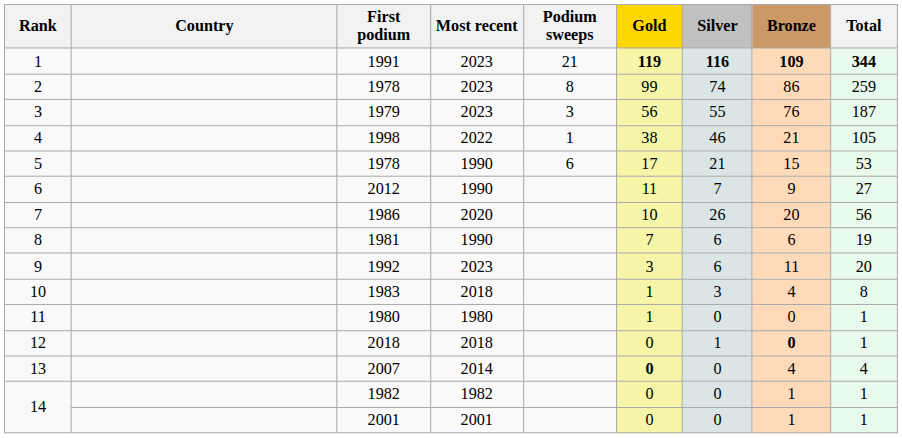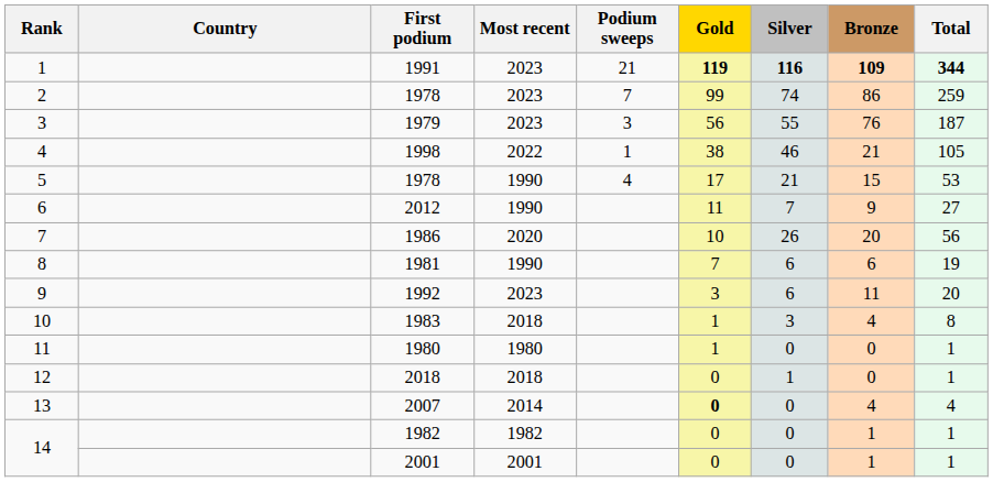 <table class="wikitable plainrowheaders sortable" style="text-align:center; width:70%">
 <tr style="background-color:#EDEDED;">
 <th class="hintergrundfarbe5" style="width:5%">Rank</th>
 <th class="hintergrundfarbe5" style="width:20%">Country</th>
 <th class="hintergrundfarbe5" style="width:7%">First podium</th>
 <th class="hintergrundfarbe5" style="width:7%">Most recent</th>
 <th class="hintergrundfarbe5" style="width:7%">Podium sweeps</th>
 <th style="background:    gold; width:5%">Gold</th>
 <th style="background:  silver; width:5%">Silver</th>
 <th style="background: #CC9966; width:5%">Bronze</th>
 <th class="hintergrundfarbe5" style="width:5%">Total</th>
 </tr>
 <tr>
 <td>1</td>
 <td align="left"></td>
 <td>1991</td>
 <td>2023</td>
 <td>21</td>
 <td bgcolor="#F7F6A8"><strong>119</strong></td>
 <td bgcolor="#DCE5E5"><strong>116</strong></td>
 <td bgcolor="#FFDAB9"><strong>109</strong></td>
 <td bgcolor="#E7FAEC"><strong>344</strong></td>
 </tr>
 <tr align="center">
 <td>2</td>
 <td align="left"></td>
 <td>1978</td>
 <td>2023</td>
-<td>8</td>
+<td>7</td>
 <td bgcolor="#F7F6A8">99</td>
 <td bgcolor="#DCE5E5">74</td>
 <td bgcolor="#FFDAB9">86</td>
 <td bgcolor="#E7FAEC">259</td>
 </tr>
 <tr align="center">
 <td>3</td>
 <td align="left"></td>
 <td>1979</td>
 <td>2023</td>
 <td>3</td>
 <td bgcolor="#F7F6A8">56</td>
 <td bgcolor="#DCE5E5">55</td>
 <td bgcolor="#FFDAB9">76</td>
 <td bgcolor="#E7FAEC">187</td>
 </tr>
 <tr align="center">
 <td>4</td>
 <td align="left"></td>
 <td>1998</td>
 <td>2022</td>
 <td>1</td>
 <td bgcolor="#F7F6A8">38</td>
 <td bgcolor="#DCE5E5">46</td>
 <td bgcolor="#FFDAB9">21</td>
 <td bgcolor="#E7FAEC">105</td>
 </tr>
 <tr align="center">
 <td>5</td>
 <td align="left"><em></em></td>
 <td>1978</td>
 <td>1990</td>
-<td>6</td>
+<td>4</td>
 <td bgcolor="#F7F6A8">17</td>
 <td bgcolor="#DCE5E5">21</td>
 <td bgcolor="#FFDAB9">15</td>
 <td bgcolor="#E7FAEC">53</td>
 </tr>
 <tr align="center">
 <td>6</td>
 <td align="left"><em></em></td>
 <td>2012</td>
 <td>1990</td>
 <td></td>
 <td bgcolor="#F7F6A8">11</td>
 <td bgcolor="#DCE5E5">7</td>
 <td bgcolor="#FFDAB9">9</td>
 <td bgcolor="#E7FAEC">27</td>
 </tr>
 <tr align="center">
 <td>7</td>
 <td align="left"></td>
 <td>1986</td>
 <td>2020</td>
 <td></td>
 <td bgcolor="#F7F6A8">10</td>
 <td bgcolor="#DCE5E5">26</td>
 <td bgcolor="#FFDAB9">20</td>
 <td bgcolor="#E7FAEC">56</td>
 </tr>
 <tr align="center">
 <td>8</td>
 <td align="left"><em></em></td>
 <td>1981</td>
 <td>1990</td>
 <td></td>
 <td bgcolor="#F7F6A8">7</td>
 <td bgcolor="#DCE5E5">6</td>
 <td bgcolor="#FFDAB9">6</td>
 <td bgcolor="#E7FAEC">19</td>
 </tr>
 <tr align="center">
 <td>9</td>
 <td align="left"></td>
 <td>1992</td>
 <td>2023</td>
 <td></td>
 <td bgcolor="#F7F6A8">3</td>
 <td bgcolor="#DCE5E5">6</td>
 <td bgcolor="#FFDAB9">11</td>
 <td bgcolor="#E7FAEC">20</td>
 </tr>
 <tr align="center">
 <td>10</td>
 <td align="left"></td>
 <td>1983</td>
 <td>2018</td>
 <td></td>
 <td bgcolor="#F7F6A8">1</td>
 <td bgcolor="#DCE5E5">3</td>
 <td bgcolor="#FFDAB9">4</td>
 <td bgcolor="#E7FAEC">8</td>
 </tr>
 <tr align="center">
 <td>11</td>
 <td align="left"></td>
 <td>1980</td>
 <td>1980</td>
 <td></td>
 <td bgcolor="#F7F6A8">1</td>
 <td bgcolor="#DCE5E5">0</td>
 <td bgcolor="#FFDAB9">0</td>
 <td bgcolor="#E7FAEC">1</td>
 </tr>
 <tr align="center">
 <td>12</td>
 <td align="left"></td>
 <td>2018</td>
 <td>2018</td>
 <td></td>
 <td bgcolor="#F7F6A8">0</td>
 <td bgcolor="#DCE5E5">1</td>
-<td bgcolor="#FFDAB9"><strong>0</strong></td>
+<td bgcolor="#FFDAB9">0</td>
 <td bgcolor="#E7FAEC">1</td>
 </tr>
 <tr align="center">
 <td>13</td>
 <td align="left"></td>
 <td>2007</td>
 <td>2014</td>
 <td></td>
 <td bgcolor="#F7F6A8"><strong>0</strong></td>
 <td bgcolor="#DCE5E5">0</td>
 <td bgcolor="#FFDAB9">4</td>
 <td bgcolor="#E7FAEC">4</td>
 </tr>
 <tr align="center">
 <td rowspan=2>14</td>
 <td align="left"><em></em></td>
 <td>1982</td>
 <td>1982</td>
 <td></td>
 <td bgcolor="#F7F6A8">0</td>
 <td bgcolor="#DCE5E5">0</td>
 <td bgcolor="#FFDAB9">1</td>
 <td bgcolor="#E7FAEC">1</td>
 </tr>
 <tr align="center">
 <td align="left"></td>
 <td>2001</td>
 <td>2001</td>
 <td></td>
 <td bgcolor="#F7F6A8">0</td>
 <td bgcolor="#DCE5E5">0</td>
 <td bgcolor="#FFDAB9">1</td>
 <td bgcolor="#E7FAEC">1</td>
 </tr>
 </table>
